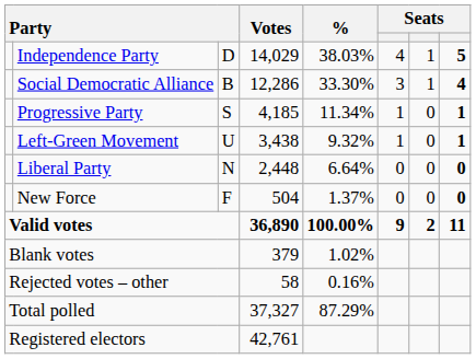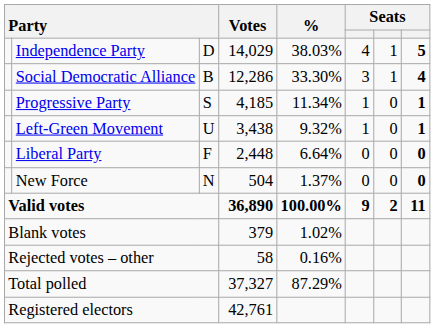 <table class="wikitable" border="1" style="text-align:right;">
 <tr>
 <th style="text-align:left;" valign=bottom rowspan=2 colspan=3>Party</th>
 <th align=center valign=bottom rowspan=2 width="50">Votes</th>
 <th align=center valign=bottom rowspan=2 width="50">%</th>
 <th colspan=3>Seats</th>
 </tr>
 <tr>
 <th align=center valign=bottom width="20"><small></small></th>
 <th align=center valign=bottom width="20"><small><a href='#'></a></small></th>
 <th align=center valign=bottom width="20"><small></small></th>
 </tr>
 <tr>
 <td></td>
 <td align=left><a href='#'>Independence Party</a></td>
 <td align=left>D</td>
 <td>14,029</td>
 <td>38.03%</td>
 <td>4</td>
 <td>1</td>
 <td><strong>5</strong></td>
 </tr>
 <tr>
 <td></td>
 <td align=left style="white-space: nowrap;"><a href='#'>Social Democratic Alliance</a></td>
 <td align=left>B</td>
 <td>12,286</td>
 <td>33.30%</td>
 <td>3</td>
 <td>1</td>
 <td><strong>4</strong></td>
 </tr>
 <tr>
 <td></td>
 <td align=left><a href='#'>Progressive Party</a></td>
 <td align=left>S</td>
 <td>4,185</td>
 <td>11.34%</td>
 <td>1</td>
 <td>0</td>
 <td><strong>1</strong></td>
 </tr>
 <tr>
 <td></td>
 <td align=left><a href='#'>Left-Green Movement</a></td>
 <td align=left>U</td>
 <td>3,438</td>
 <td>9.32%</td>
 <td>1</td>
 <td>0</td>
 <td><strong>1</strong></td>
 </tr>
 <tr>
 <td></td>
 <td align=left><a href='#'>Liberal Party</a></td>
-<td align=left>N</td>
+<td align=left>F</td>
 <td>2,448</td>
 <td>6.64%</td>
 <td>0</td>
 <td>0</td>
 <td><strong>0</strong></td>
 </tr>
 <tr>
 <td></td>
 <td align=left>New Force</td>
-<td align=left>F</td>
+<td align=left>N</td>
 <td>504</td>
 <td>1.37%</td>
 <td>0</td>
 <td>0</td>
 <td><strong>0</strong></td>
 </tr>
 <tr style="font-weight:bold">
 <td align=left colspan=3>Valid votes</td>
 <td>36,890</td>
 <td>100.00%</td>
 <td>9</td>
 <td>2</td>
 <td>11</td>
 </tr>
 <tr>
 <td align=left colspan=3>Blank votes</td>
 <td>379</td>
 <td>1.02%</td>
 <td></td>
 <td></td>
 <td></td>
 </tr>
 <tr>
 <td align=left colspan=3>Rejected votes – other</td>
 <td>58</td>
 <td>0.16%</td>
 <td></td>
 <td></td>
 <td></td>
 </tr>
 <tr>
 <td align=left colspan=3>Total polled</td>
 <td>37,327</td>
 <td>87.29%</td>
 <td></td>
 <td></td>
 <td></td>
 </tr>
 <tr>
 <td align=left colspan=3>Registered electors</td>
 <td>42,761</td>
 <td></td>
 <td></td>
 <td></td>
 <td></td>
 </tr>
 </table>
